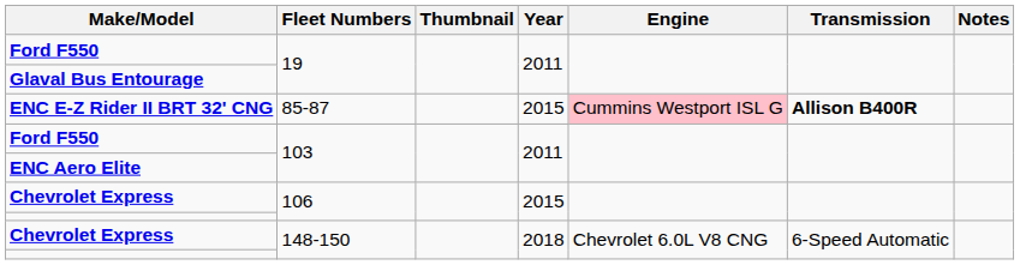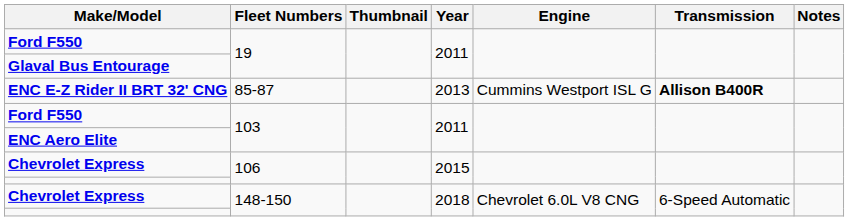 <table class="wikitable">
 <tr>
 <th>Make/Model</th>
 <th>Fleet Numbers</th>
 <th>Thumbnail</th>
 <th>Year</th>
 <th>Engine</th>
 <th>Transmission</th>
 <th>Notes</th>
 </tr>
 <tr>
 <td><strong><a href='#'>Ford F550</a></strong></td>
 <td rowspan="2">19</td>
 <td rowspan="2"></td>
 <td rowspan="2">2011</td>
 <td rowspan="2"></td>
 <td rowspan="2"></td>
 <td rowspan="2"></td>
 </tr>
 <tr>
 <td><a href='#'><strong>Glaval Bus Entourage</strong></a></td>
 </tr>
 <tr>
 <td><strong><a href='#'>ENC E-Z Rider II BRT 32' CNG</a></strong></td>
 <td>85-87</td>
 <td></td>
-<td>2015</td>
-<td style="background: pink;">Cummins Westport ISL G</td>
+<td>2013</td>
+<td>Cummins Westport ISL G</td>
 <td><strong>Allison B400R</strong></td>
 <td></td>
 </tr>
 <tr>
 <td><a href='#'><strong>Ford F550</strong></a></td>
 <td rowspan="2">103</td>
 <td rowspan="2"></td>
 <td rowspan="2">2011</td>
 <td rowspan="2"></td>
 <td rowspan="2"></td>
 <td rowspan="2"></td>
 </tr>
 <tr>
 <td><strong><a href='#'>ENC Aero Elite</a></strong></td>
 </tr>
 <tr>
 <td><strong><a href='#'>Chevrolet Express</a></strong></td>
 <td rowspan="2">106</td>
 <td rowspan="2"></td>
 <td rowspan="2">2015</td>
 <td rowspan="2"></td>
 <td rowspan="2"></td>
 <td rowspan="2"></td>
 </tr>
 <tr>
 <td><strong></strong></td>
 </tr>
 <tr>
 <td><strong><a href='#'>Chevrolet Express</a></strong></td>
 <td rowspan="2">148-150</td>
 <td rowspan="2"></td>
 <td rowspan="2">2018</td>
 <td rowspan="2">Chevrolet 6.0L V8 CNG</td>
 <td rowspan="2">6-Speed Automatic</td>
 <td rowspan="2"></td>
 </tr>
 <tr>
 <td><strong></strong></td>
 </tr>
 </table>
